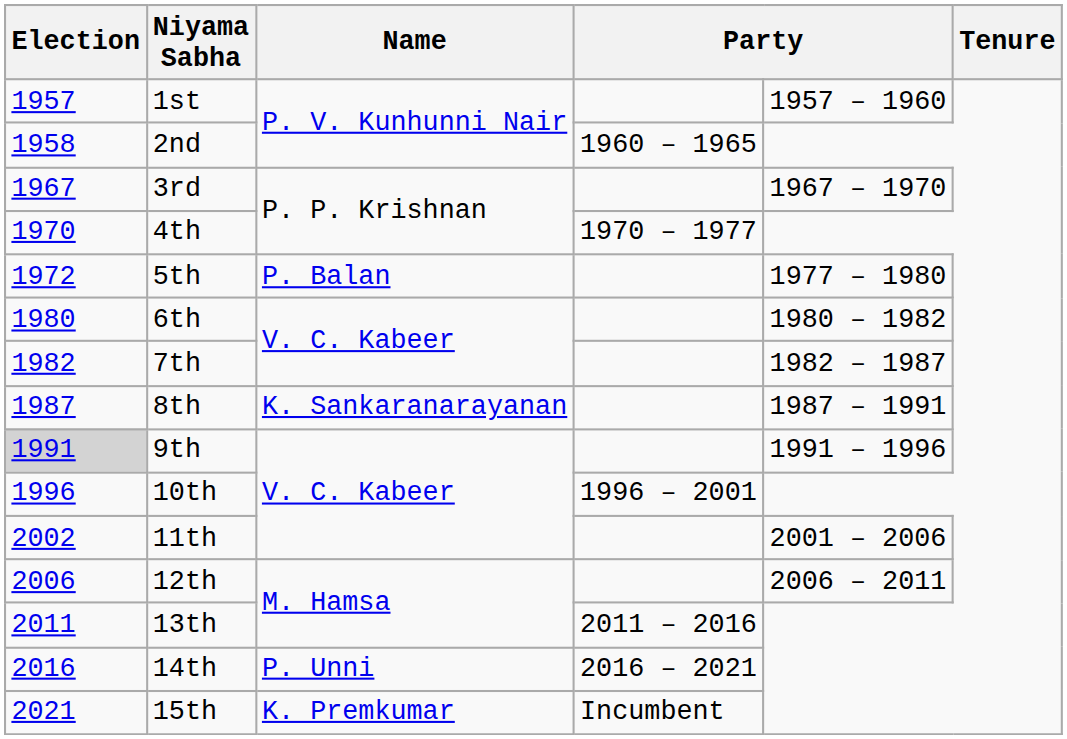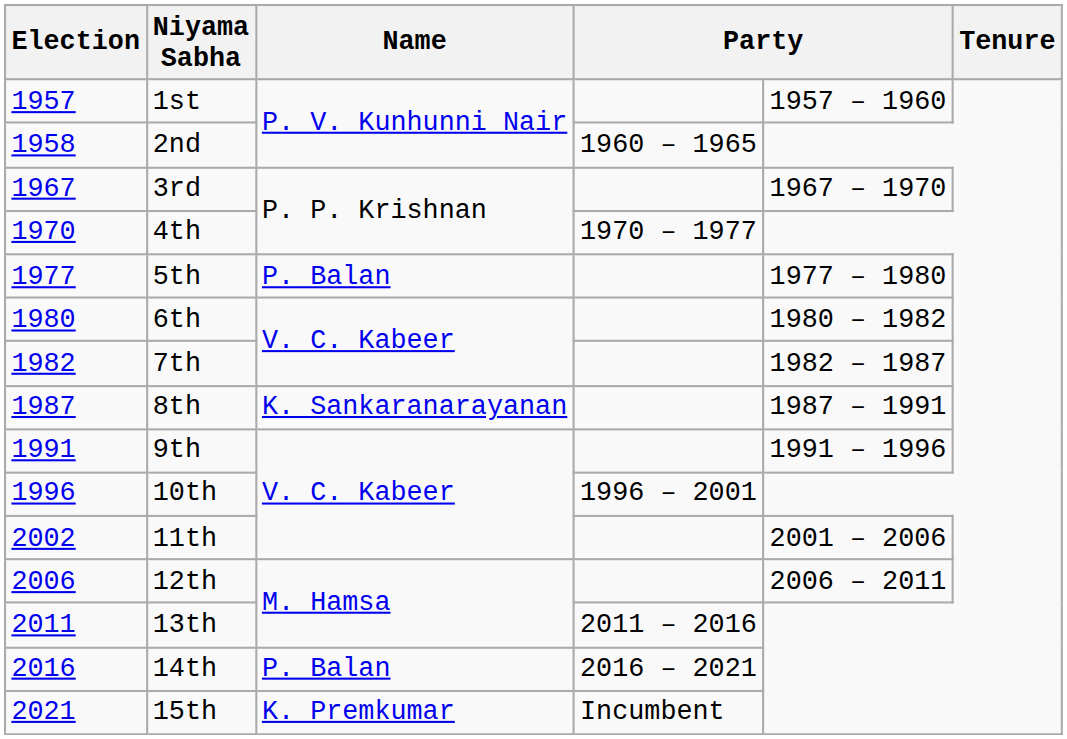 <table class="wikitable sortable">
 <tr>
 <th>Election</th>
 <th>Niyama<br>Sabha</th>
 <th>Name</th>
 <th colspan=2>Party</th>
 <th>Tenure</th>
 </tr>
 <tr>
 <td><a href='#'>1957</a></td>
 <td>1st</td>
 <td rowspan="2"><a href='#'>P. V. Kunhunni Nair</a></td>
 <td></td>
 <td>1957 – 1960</td>
 </tr>
 <tr>
 <td><a href='#'>1958</a></td>
 <td>2nd</td>
 <td>1960 – 1965</td>
 </tr>
 <tr>
 <td><a href='#'>1967</a></td>
 <td>3rd</td>
 <td rowspan="2">P. P. Krishnan</td>
 <td></td>
 <td>1967 – 1970</td>
 </tr>
 <tr>
 <td><a href='#'>1970</a></td>
 <td>4th</td>
 <td>1970 – 1977</td>
 </tr>
 <tr>
-<td><a href='#'>1972</a></td>
+<td><a href='#'>1977</a></td>
 <td>5th</td>
 <td><a href='#'>P. Balan</a></td>
 <td></td>
 <td>1977 – 1980</td>
 </tr>
 <tr>
 <td><a href='#'>1980</a></td>
 <td>6th</td>
 <td rowspan="2"><a href='#'>V. C. Kabeer</a></td>
 <td></td>
 <td>1980 – 1982</td>
 </tr>
 <tr>
 <td><a href='#'>1982</a></td>
 <td>7th</td>
 <td></td>
 <td>1982 – 1987</td>
 </tr>
 <tr>
 <td><a href='#'>1987</a></td>
 <td>8th</td>
 <td><a href='#'>K. Sankaranarayanan</a></td>
 <td></td>
 <td>1987 – 1991</td>
 </tr>
 <tr>
-<td style="background: lightgrey;"><a href='#'>1991</a></td>
+<td><a href='#'>1991</a></td>
 <td>9th</td>
 <td rowspan="3"><a href='#'>V. C. Kabeer</a></td>
 <td></td>
 <td>1991 – 1996</td>
 </tr>
 <tr>
 <td><a href='#'>1996</a></td>
 <td>10th</td>
 <td>1996 – 2001</td>
 </tr>
 <tr>
 <td><a href='#'>2002</a></td>
 <td>11th</td>
 <td></td>
 <td>2001 – 2006</td>
 </tr>
 <tr>
 <td><a href='#'>2006</a></td>
 <td>12th</td>
 <td rowspan="2"><a href='#'>M. Hamsa</a></td>
 <td></td>
 <td>2006 – 2011</td>
 </tr>
 <tr>
 <td><a href='#'>2011</a></td>
 <td>13th</td>
 <td>2011 – 2016</td>
 </tr>
 <tr>
 <td><a href='#'>2016</a></td>
 <td>14th</td>
-<td><a href='#'>P. Unni</a></td>
+<td><a href='#'>P. Balan</a></td>
 <td>2016 – 2021</td>
 </tr>
 <tr>
 <td><a href='#'>2021</a></td>
 <td>15th</td>
 <td><a href='#'>K. Premkumar</a></td>
 <td>Incumbent</td>
 </tr>
 </table>
